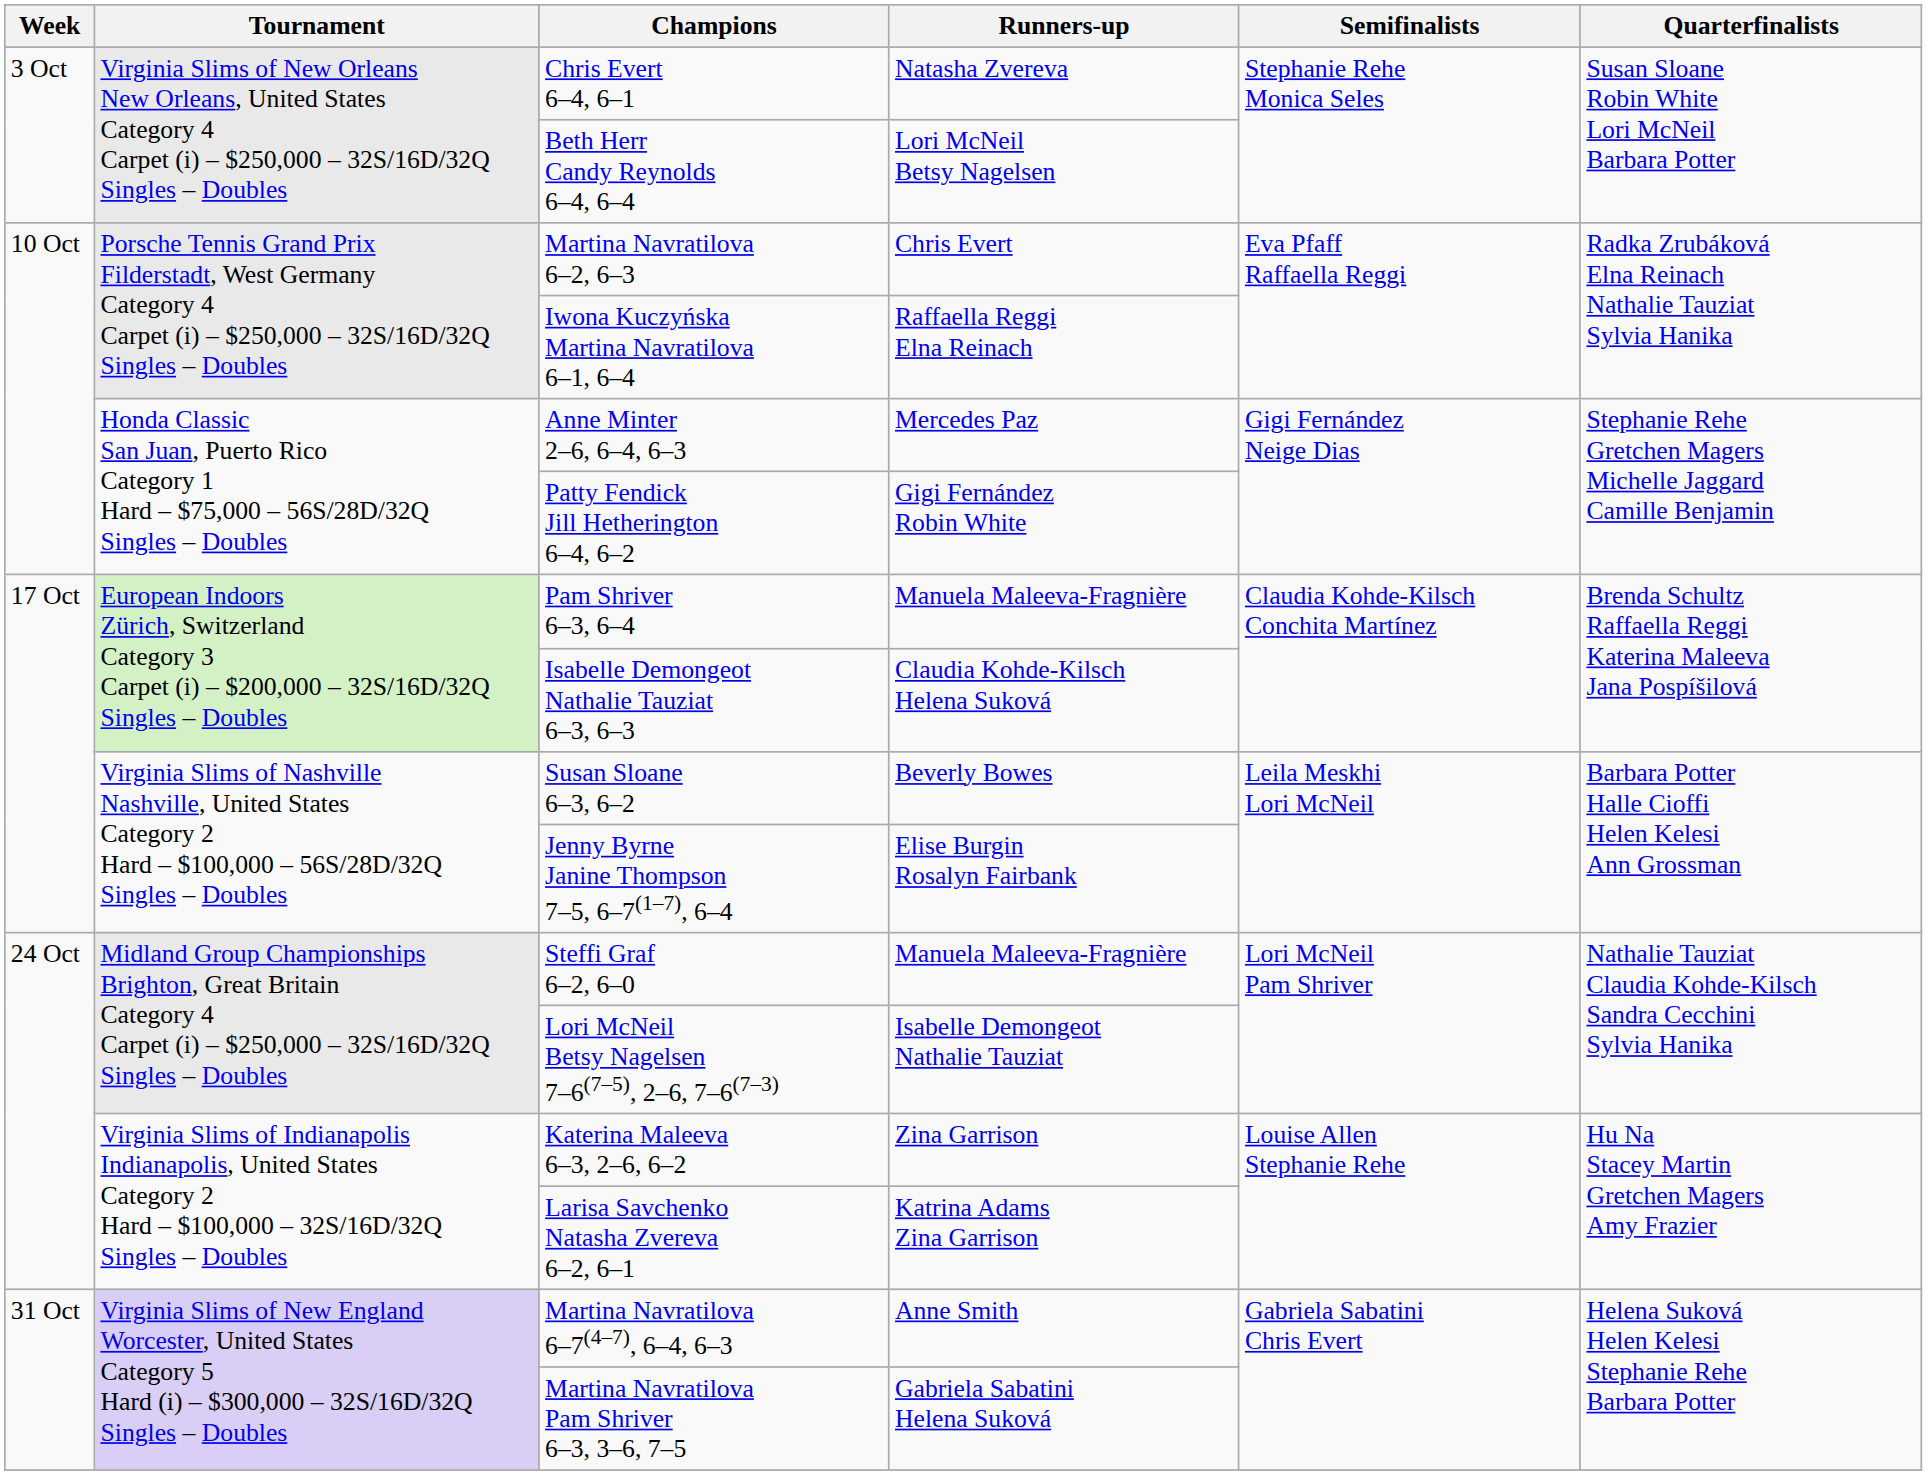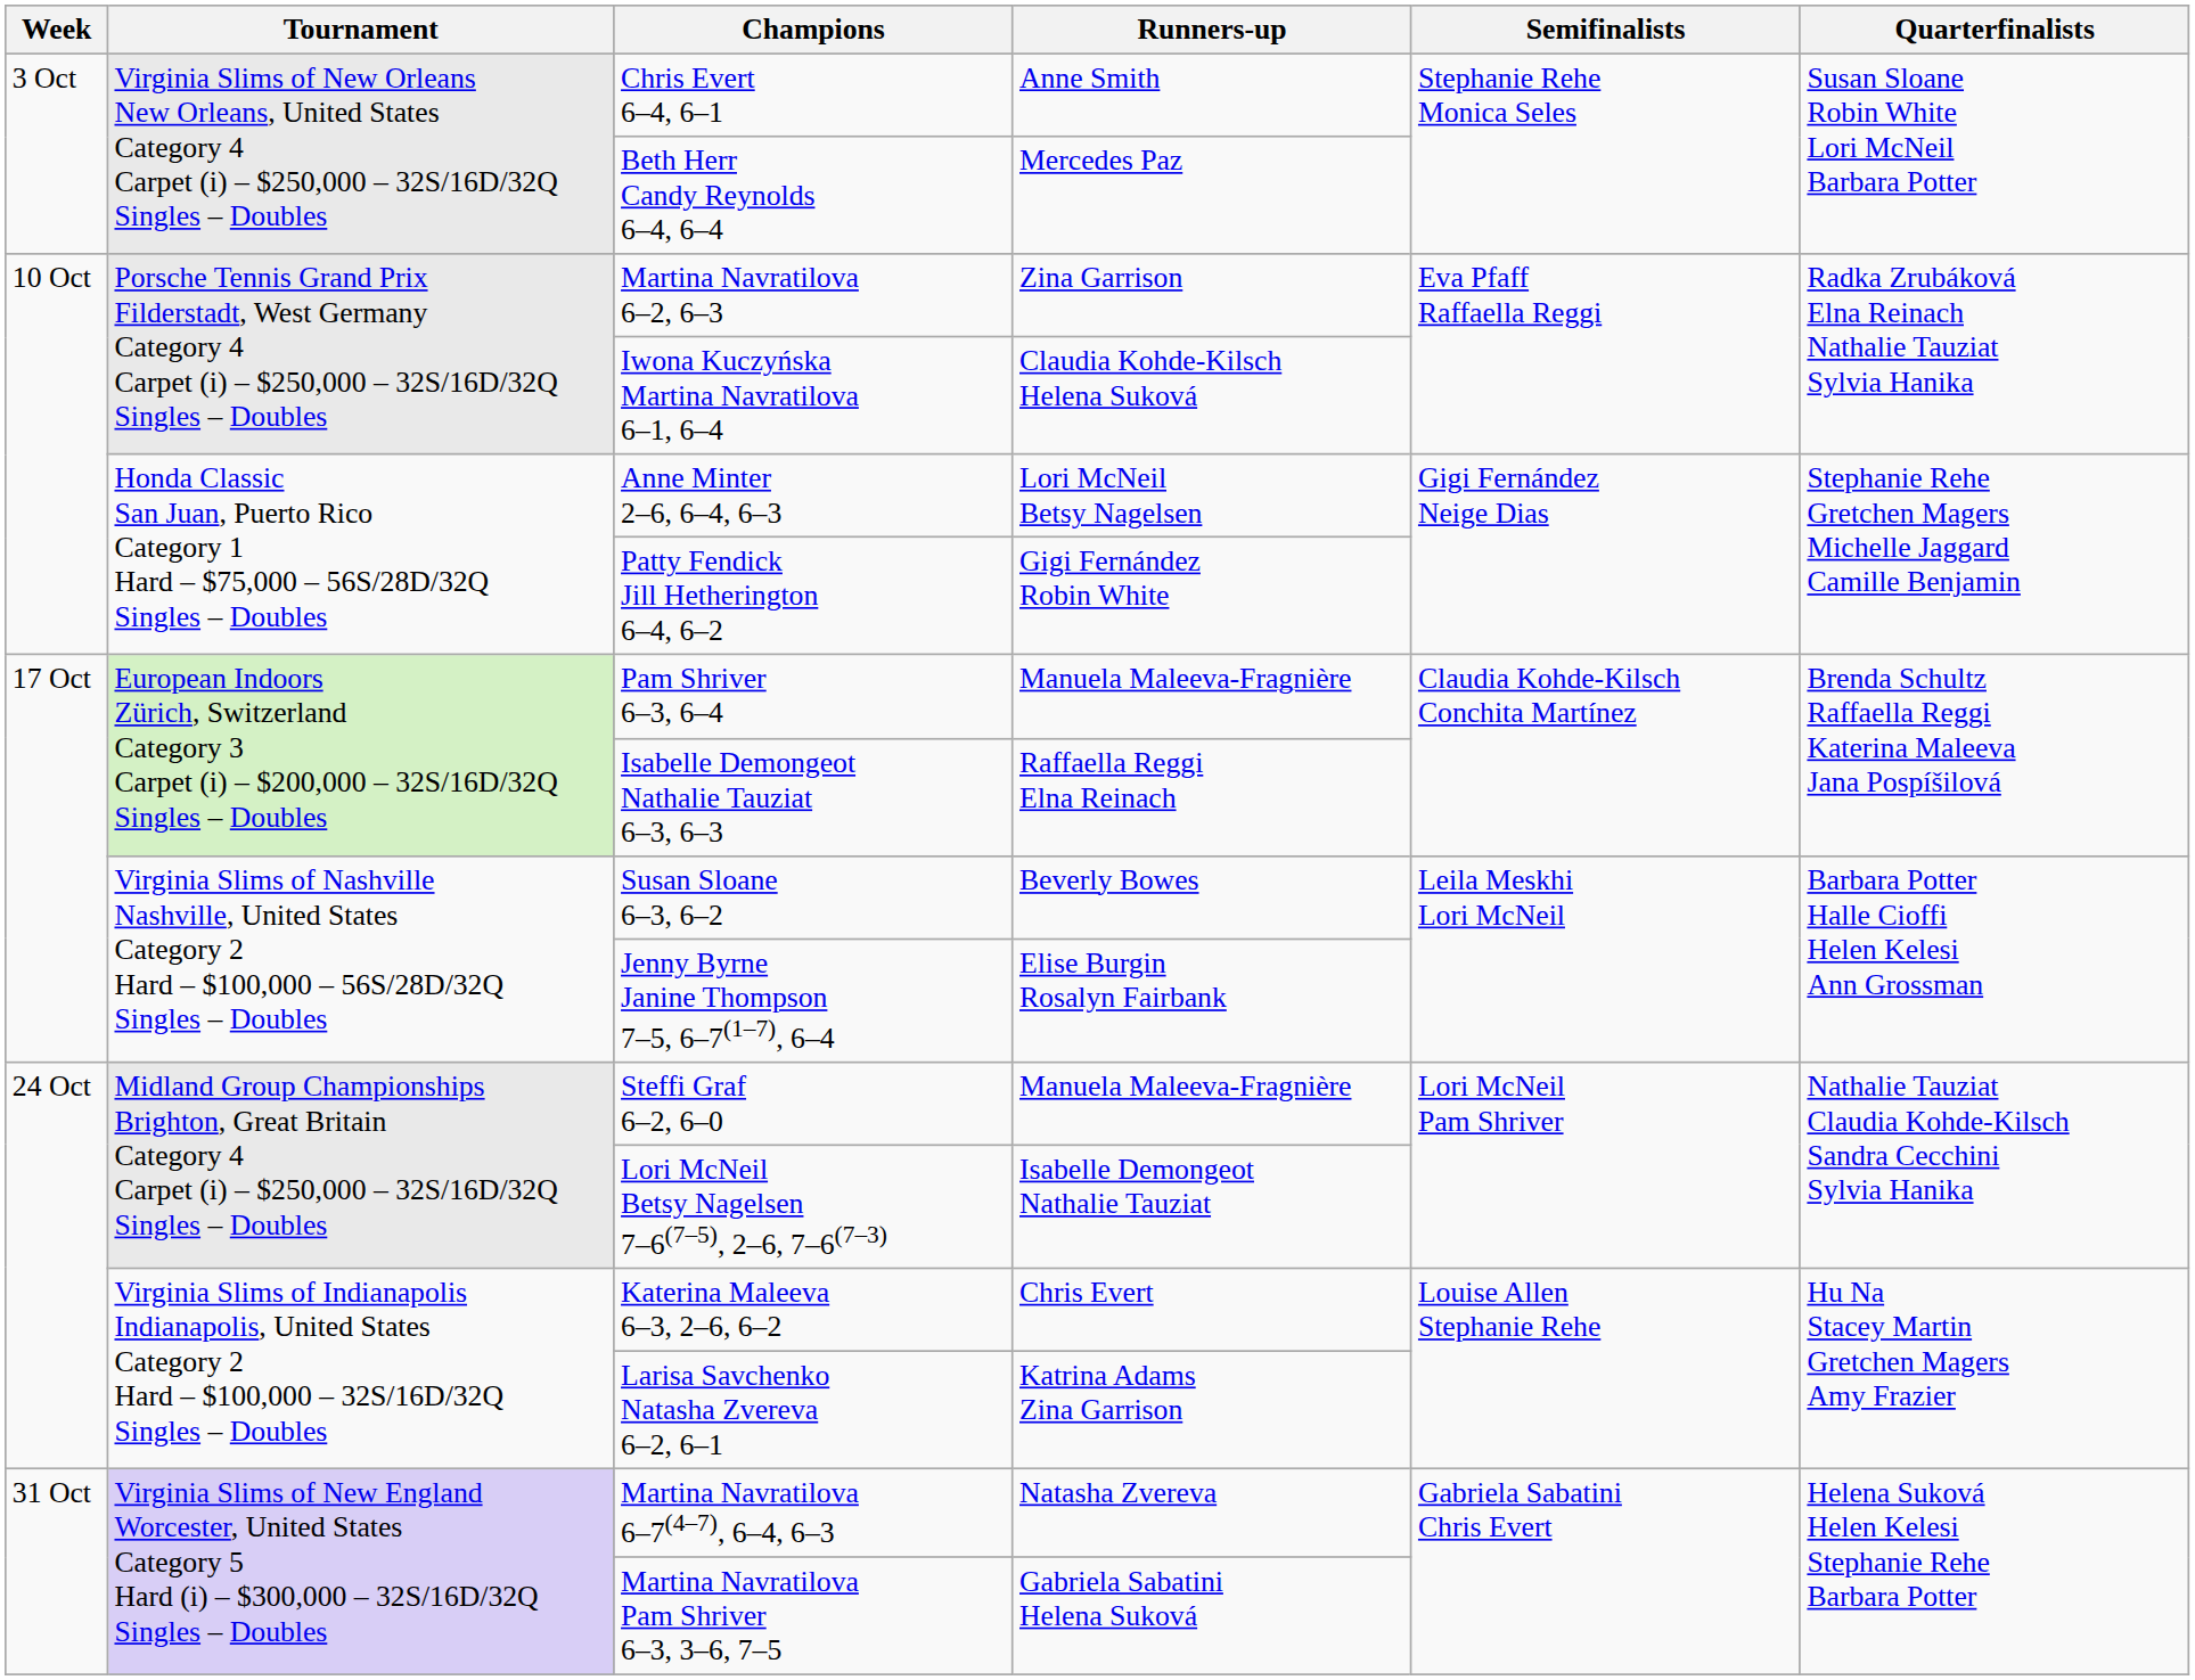 <table class=wikitable style=font-size:95%>
 <tr>
 <th style="width:46px;">Week</th>
 <th style="width:256px;">Tournament</th>
 <th style="width:200px;">Champions</th>
 <th style="width:200px;">Runners-up</th>
 <th style="width:195px;">Semifinalists</th>
 <th style="width:195px;">Quarterfinalists</th>
 </tr>
 <tr valign=top>
 <td rowspan=2>3 Oct</td>
 <td rowspan=2 style="background:#E9E9E9;"><a href='#'>Virginia Slims of New Orleans</a><br><a href='#'>New Orleans</a>, United States<br>Category 4 <br>Carpet (i) – $250,000 – 32S/16D/32Q <br><a href='#'>Singles</a> – <a href='#'>Doubles</a></td>
 <td> <a href='#'>Chris Evert</a><br>6–4, 6–1</td>
-<td> <a href='#'>Natasha Zvereva</a></td>
+<td> <a href='#'>Anne Smith</a></td>
 <td rowspan=2> <a href='#'>Stephanie Rehe</a> <br> <a href='#'>Monica Seles</a></td>
 <td rowspan=2> <a href='#'>Susan Sloane</a> <br> <a href='#'>Robin White</a> <br> <a href='#'>Lori McNeil</a> <br> <a href='#'>Barbara Potter</a></td>
 </tr>
 <tr valign="top">
 <td> <a href='#'>Beth Herr</a><br> <a href='#'>Candy Reynolds</a><br>6–4, 6–4</td>
-<td> <a href='#'>Lori McNeil</a><br>  <a href='#'>Betsy Nagelsen</a></td>
+<td> <a href='#'>Mercedes Paz</a></td>
 </tr>
 <tr valign=top>
 <td rowspan=4>10 Oct</td>
 <td rowspan=2 style="background:#E9E9E9;"><a href='#'>Porsche Tennis Grand Prix</a><br><a href='#'>Filderstadt</a>, West Germany <br>Category 4 <br>Carpet (i) – $250,000 – 32S/16D/32Q <br><a href='#'>Singles</a> – <a href='#'>Doubles</a></td>
 <td> <a href='#'>Martina Navratilova</a> <br>6–2, 6–3</td>
-<td> <a href='#'>Chris Evert</a></td>
+<td> <a href='#'>Zina Garrison</a></td>
 <td rowspan=2> <a href='#'>Eva Pfaff</a> <br> <a href='#'>Raffaella Reggi</a></td>
 <td rowspan=2> <a href='#'>Radka Zrubáková</a> <br> <a href='#'>Elna Reinach</a> <br>  <a href='#'>Nathalie Tauziat</a> <br> <a href='#'>Sylvia Hanika</a></td>
 </tr>
 <tr valign="top">
 <td> <a href='#'>Iwona Kuczyńska</a><br> <a href='#'>Martina Navratilova</a> <br>6–1, 6–4</td>
-<td> <a href='#'>Raffaella Reggi</a><br> <a href='#'>Elna Reinach</a></td>
+<td> <a href='#'>Claudia Kohde-Kilsch</a><br> <a href='#'>Helena Suková</a></td>
 </tr>
 <tr valign=top>
 <td rowspan=2><a href='#'>Honda Classic</a><br><a href='#'>San Juan</a>, Puerto Rico <br>Category 1 <br>Hard – $75,000 – 56S/28D/32Q <br><a href='#'>Singles</a> – <a href='#'>Doubles</a></td>
 <td> <a href='#'>Anne Minter</a> <br>2–6, 6–4, 6–3</td>
-<td> <a href='#'>Mercedes Paz</a></td>
+<td> <a href='#'>Lori McNeil</a><br>  <a href='#'>Betsy Nagelsen</a></td>
 <td rowspan=2> <a href='#'>Gigi Fernández</a> <br> <a href='#'>Neige Dias</a></td>
 <td rowspan=2> <a href='#'>Stephanie Rehe</a><br> <a href='#'>Gretchen Magers</a> <br>  <a href='#'>Michelle Jaggard</a><br> <a href='#'>Camille Benjamin</a></td>
 </tr>
 <tr valign="top">
 <td> <a href='#'>Patty Fendick</a><br> <a href='#'>Jill Hetherington</a> <br>6–4, 6–2</td>
 <td> <a href='#'>Gigi Fernández</a> <br>  <a href='#'>Robin White</a></td>
 </tr>
 <tr valign="top">
 <td rowspan=4>17 Oct</td>
 <td rowspan=2 style="background:#D4F1C5;"><a href='#'>European Indoors</a><br><a href='#'>Zürich</a>, Switzerland<br>Category 3 <br>Carpet (i) – $200,000 – 32S/16D/32Q <br><a href='#'>Singles</a> – <a href='#'>Doubles</a></td>
 <td> <a href='#'>Pam Shriver</a><br>6–3, 6–4</td>
 <td> <a href='#'>Manuela Maleeva-Fragnière</a></td>
 <td rowspan=2> <a href='#'>Claudia Kohde-Kilsch</a> <br> <a href='#'>Conchita Martínez</a></td>
 <td rowspan=2> <a href='#'>Brenda Schultz</a> <br> <a href='#'>Raffaella Reggi</a><br> <a href='#'>Katerina Maleeva</a> <br> <a href='#'>Jana Pospíšilová</a></td>
 </tr>
 <tr valign="top">
 <td> <a href='#'>Isabelle Demongeot</a><br> <a href='#'>Nathalie Tauziat</a><br>6–3, 6–3</td>
-<td> <a href='#'>Claudia Kohde-Kilsch</a><br> <a href='#'>Helena Suková</a></td>
+<td> <a href='#'>Raffaella Reggi</a><br> <a href='#'>Elna Reinach</a></td>
 </tr>
 <tr valign="top">
 <td rowspan=2><a href='#'>Virginia Slims of Nashville</a><br><a href='#'>Nashville</a>, United States<br>Category 2 <br>Hard – $100,000 – 56S/28D/32Q <br><a href='#'>Singles</a> – <a href='#'>Doubles</a></td>
 <td> <a href='#'>Susan Sloane</a><br>6–3, 6–2</td>
 <td> <a href='#'>Beverly Bowes</a></td>
 <td rowspan=2> <a href='#'>Leila Meskhi</a><br> <a href='#'>Lori McNeil</a></td>
 <td rowspan=2> <a href='#'>Barbara Potter</a><br> <a href='#'>Halle Cioffi</a><br> <a href='#'>Helen Kelesi</a><br> <a href='#'>Ann Grossman</a></td>
 </tr>
 <tr valign="top">
 <td> <a href='#'>Jenny Byrne</a> <br> <a href='#'>Janine Thompson</a><br>7–5, 6–7<sup>(1–7)</sup>, 6–4</td>
 <td> <a href='#'>Elise Burgin</a><br> <a href='#'>Rosalyn Fairbank</a></td>
 </tr>
 <tr valign=top>
 <td rowspan=4>24 Oct</td>
 <td rowspan=2 style="background:#E9E9E9;"><a href='#'>Midland Group Championships</a><br><a href='#'>Brighton</a>, Great Britain<br>Category 4 <br>Carpet (i) – $250,000 – 32S/16D/32Q <br><a href='#'>Singles</a> – <a href='#'>Doubles</a></td>
 <td> <a href='#'>Steffi Graf</a> <br>6–2, 6–0</td>
 <td> <a href='#'>Manuela Maleeva-Fragnière</a></td>
 <td rowspan=2> <a href='#'>Lori McNeil</a> <br> <a href='#'>Pam Shriver</a></td>
 <td rowspan=2> <a href='#'>Nathalie Tauziat</a> <br> <a href='#'>Claudia Kohde-Kilsch</a> <br>  <a href='#'>Sandra Cecchini</a> <br> <a href='#'>Sylvia Hanika</a></td>
 </tr>
 <tr valign="top">
 <td> <a href='#'>Lori McNeil</a><br> <a href='#'>Betsy Nagelsen</a> <br>7–6<sup>(7–5)</sup>, 2–6, 7–6<sup>(7–3)</sup></td>
 <td> <a href='#'>Isabelle Demongeot</a><br> <a href='#'>Nathalie Tauziat</a></td>
 </tr>
 <tr valign="top">
 <td rowspan=2><a href='#'>Virginia Slims of Indianapolis</a><br><a href='#'>Indianapolis</a>, United States<br>Category 2 <br>Hard – $100,000 – 32S/16D/32Q <br><a href='#'>Singles</a> – <a href='#'>Doubles</a></td>
 <td> <a href='#'>Katerina Maleeva</a><br>6–3, 2–6, 6–2</td>
-<td> <a href='#'>Zina Garrison</a></td>
+<td> <a href='#'>Chris Evert</a></td>
 <td rowspan=2> <a href='#'>Louise Allen</a><br> <a href='#'>Stephanie Rehe</a></td>
 <td rowspan=2> <a href='#'>Hu Na</a><br> <a href='#'>Stacey Martin</a><br> <a href='#'>Gretchen Magers</a><br> <a href='#'>Amy Frazier</a></td>
 </tr>
 <tr valign="top">
 <td> <a href='#'>Larisa Savchenko</a><br> <a href='#'>Natasha Zvereva</a><br>6–2, 6–1</td>
 <td> <a href='#'>Katrina Adams</a><br> <a href='#'>Zina Garrison</a></td>
 </tr>
 <tr valign=top>
 <td rowspan=2>31 Oct</td>
 <td rowspan=2 style="background:#d8cef6;"><a href='#'>Virginia Slims of New England</a><br><a href='#'>Worcester</a>, United States <br>Category 5 <br>Hard (i) – $300,000 – 32S/16D/32Q <br><a href='#'>Singles</a> – <a href='#'>Doubles</a></td>
 <td> <a href='#'>Martina Navratilova</a> <br>6–7<sup>(4–7)</sup>, 6–4, 6–3</td>
-<td> <a href='#'>Anne Smith</a></td>
+<td> <a href='#'>Natasha Zvereva</a></td>
 <td rowspan=2> <a href='#'>Gabriela Sabatini</a> <br> <a href='#'>Chris Evert</a></td>
 <td rowspan=2> <a href='#'>Helena Suková</a> <br> <a href='#'>Helen Kelesi</a> <br>  <a href='#'>Stephanie Rehe</a><br> <a href='#'>Barbara Potter</a></td>
 </tr>
 <tr valign="top">
 <td> <a href='#'>Martina Navratilova</a><br> <a href='#'>Pam Shriver</a> <br>6–3, 3–6, 7–5</td>
 <td> <a href='#'>Gabriela Sabatini</a> <br> <a href='#'>Helena Suková</a></td>
 </tr>
 </table>
